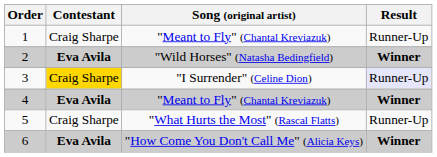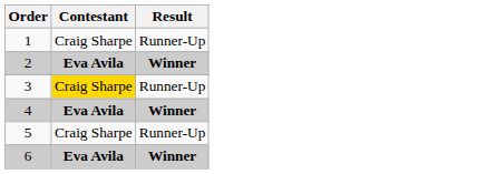 <table class="wikitable plainrowheaders" style="text-align:center;">
 <tr>
 <th>Order</th>
 <th>Contestant</th>
-<th>Song <small>(original artist)</small></th>
 <th>Result</th>
 </tr>
 <tr>
 <td>1</td>
 <td>Craig Sharpe</td>
-<td>"<a href='#'>Meant to Fly</a>" <small>(<a href='#'>Chantal Kreviazuk</a>)</small></td>
 <td>Runner-Up</td>
 </tr>
 <tr style="background:#ccc;">
 <td>2</td>
 <td><strong>Eva Avila</strong></td>
-<td>"Wild Horses" <small>(<a href='#'>Natasha Bedingfield</a>)</small></td>
 <td><strong>Winner</strong></td>
 </tr>
 <tr>
 <td>3</td>
 <td style="background: gold;">Craig Sharpe</td>
-<td>"I Surrender" <small>(<a href='#'>Celine Dion</a>)</small></td>
-<td style="background: lavender;">Runner-Up</td>
+<td>Runner-Up</td>
 </tr>
 <tr style="background:#ccc;">
 <td>4</td>
 <td><strong>Eva Avila</strong></td>
-<td>"<a href='#'>Meant to Fly</a>" <small>(<a href='#'>Chantal Kreviazuk</a>)</small></td>
 <td><strong>Winner</strong></td>
 </tr>
 <tr>
 <td>5</td>
 <td>Craig Sharpe</td>
-<td>"<a href='#'>What Hurts the Most</a>" <small>(<a href='#'>Rascal Flatts</a>)</small></td>
 <td>Runner-Up</td>
 </tr>
 <tr style="background:#ccc;">
 <td>6</td>
 <td><strong>Eva Avila</strong></td>
-<td>"<a href='#'>How Come You Don't Call Me</a>" <small>(<a href='#'>Alicia Keys</a>)</small></td>
 <td><strong>Winner</strong></td>
 </tr>
 </table>
